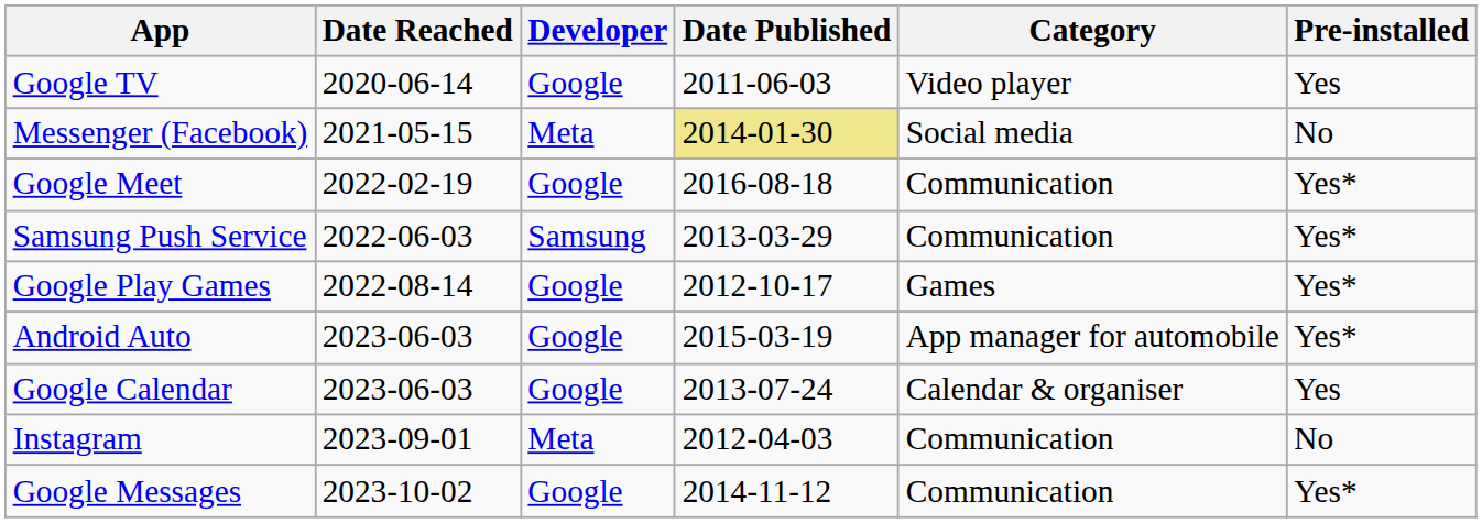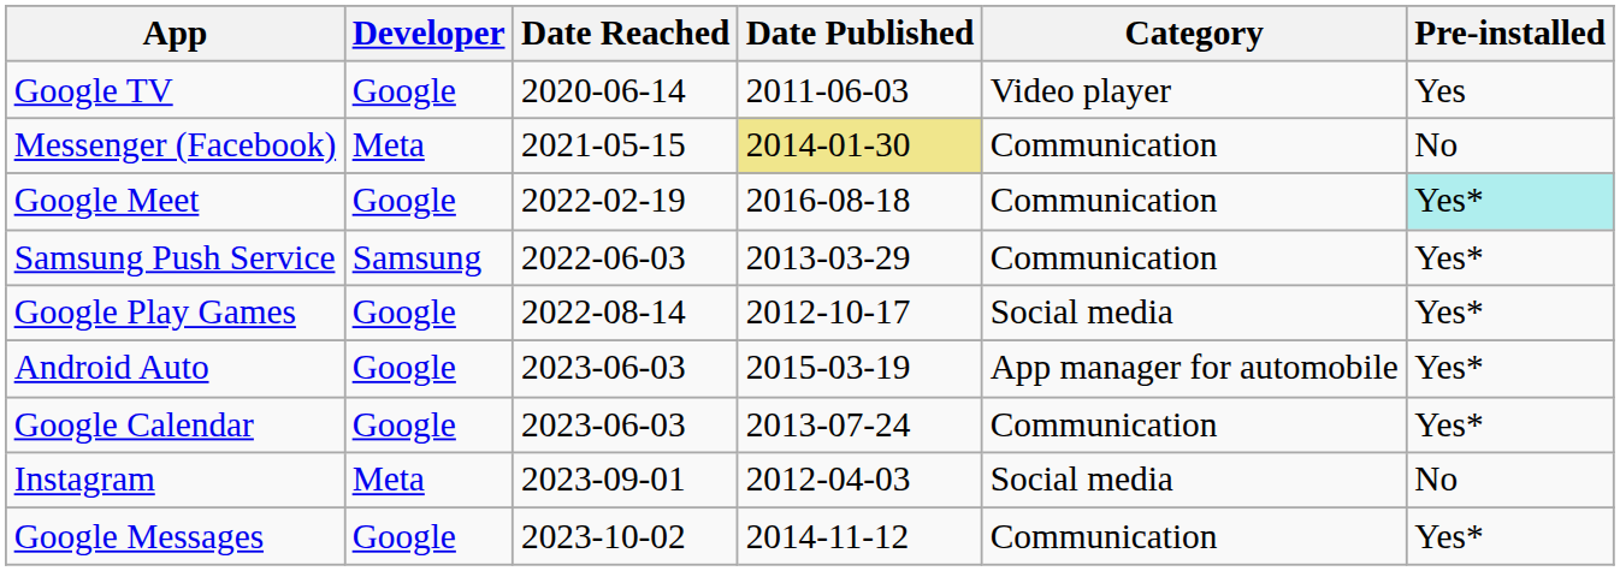 <table class="wikitable sortable">
 <tr>
 <th>App</th>
+<th><a href='#'>Developer</a></th>
 <th>Date Reached</th>
-<th><a href='#'>Developer</a></th>
 <th>Date Published</th>
 <th>Category</th>
 <th>Pre-installed</th>
 </tr>
 <tr>
 <td><a href='#'>Google TV</a></td>
+<td><a href='#'>Google</a></td>
 <td>2020-06-14</td>
-<td><a href='#'>Google</a></td>
 <td>2011-06-03</td>
 <td>Video player</td>
 <td>Yes</td>
 </tr>
 <tr>
 <td><a href='#'>Messenger (Facebook)</a></td>
+<td><a href='#'>Meta</a></td>
 <td>2021-05-15</td>
-<td><a href='#'>Meta</a></td>
 <td style="background: khaki;">2014-01-30</td>
-<td>Social media</td>
+<td>Communication</td>
 <td>No</td>
 </tr>
 <tr>
 <td><a href='#'>Google Meet</a></td>
+<td><a href='#'>Google</a></td>
 <td>2022-02-19</td>
-<td><a href='#'>Google</a></td>
 <td>2016-08-18</td>
 <td>Communication</td>
-<td>Yes*</td>
+<td style="background: paleturquoise;">Yes*</td>
 </tr>
 <tr>
 <td><a href='#'>Samsung Push Service</a></td>
+<td><a href='#'>Samsung</a></td>
 <td>2022-06-03</td>
-<td><a href='#'>Samsung</a></td>
 <td>2013-03-29</td>
 <td>Communication</td>
 <td>Yes*</td>
 </tr>
 <tr>
 <td><a href='#'>Google Play Games</a></td>
+<td><a href='#'>Google</a></td>
 <td>2022-08-14</td>
-<td><a href='#'>Google</a></td>
 <td>2012-10-17</td>
-<td>Games</td>
+<td>Social media</td>
 <td>Yes*</td>
 </tr>
 <tr>
 <td><a href='#'>Android Auto</a></td>
+<td><a href='#'>Google</a></td>
 <td>2023-06-03</td>
-<td><a href='#'>Google</a></td>
 <td>2015-03-19</td>
 <td>App manager for automobile</td>
 <td>Yes*</td>
 </tr>
 <tr>
 <td><a href='#'>Google Calendar</a></td>
+<td><a href='#'>Google</a></td>
 <td>2023-06-03</td>
-<td><a href='#'>Google</a></td>
 <td>2013-07-24</td>
-<td>Calendar & organiser</td>
-<td>Yes</td>
+<td>Communication</td>
+<td>Yes*</td>
 </tr>
 <tr>
 <td><a href='#'>Instagram</a></td>
+<td><a href='#'>Meta</a></td>
 <td>2023-09-01</td>
-<td><a href='#'>Meta</a></td>
 <td>2012-04-03</td>
-<td>Communication</td>
+<td>Social media</td>
 <td>No</td>
 </tr>
 <tr>
 <td><a href='#'>Google Messages</a></td>
+<td><a href='#'>Google</a></td>
 <td>2023-10-02</td>
-<td><a href='#'>Google</a></td>
 <td>2014-11-12</td>
 <td>Communication</td>
 <td>Yes*</td>
 </tr>
 </table>
